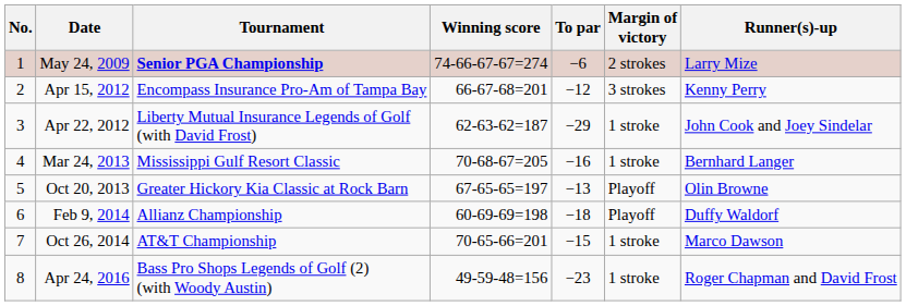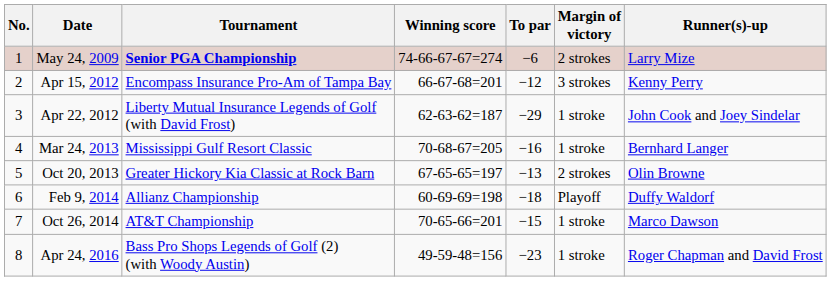 <table class="wikitable" style="font-size:95%;">
 <tr>
 <th>No.</th>
 <th>Date</th>
 <th>Tournament</th>
 <th>Winning score</th>
 <th>To par</th>
 <th>Margin of<br>victory</th>
 <th>Runner(s)-up</th>
 </tr>
 <tr style="background:#e5d1cb;">
 <td align=center>1</td>
 <td align=right>May 24, <a href='#'>2009</a></td>
 <td><strong><a href='#'>Senior PGA Championship</a></strong></td>
 <td align=right>74-66-67-67=274</td>
 <td align=center>−6</td>
 <td>2 strokes</td>
 <td> <a href='#'>Larry Mize</a></td>
 </tr>
 <tr>
 <td align=center>2</td>
 <td align=right>Apr 15, <a href='#'>2012</a></td>
 <td><a href='#'>Encompass Insurance Pro-Am of Tampa Bay</a></td>
 <td align=right>66-67-68=201</td>
 <td align=center>−12</td>
 <td>3 strokes</td>
 <td> <a href='#'>Kenny Perry</a></td>
 </tr>
 <tr>
 <td align=center>3</td>
 <td align=right>Apr 22, 2012</td>
 <td><a href='#'>Liberty Mutual Insurance Legends of Golf</a><br>(with  <a href='#'>David Frost</a>)</td>
 <td align=right>62-63-62=187</td>
 <td align=center>−29</td>
 <td>1 stroke</td>
 <td> <a href='#'>John Cook</a> and  <a href='#'>Joey Sindelar</a></td>
 </tr>
 <tr>
 <td align=center>4</td>
 <td align=right>Mar 24, <a href='#'>2013</a></td>
 <td><a href='#'>Mississippi Gulf Resort Classic</a></td>
 <td align=right>70-68-67=205</td>
 <td align=center>−16</td>
 <td>1 stroke</td>
 <td> <a href='#'>Bernhard Langer</a></td>
 </tr>
 <tr>
 <td align=center>5</td>
 <td align=right>Oct 20, 2013</td>
 <td><a href='#'>Greater Hickory Kia Classic at Rock Barn</a></td>
 <td align=right>67-65-65=197</td>
 <td align=center>−13</td>
-<td>Playoff</td>
+<td>2 strokes</td>
 <td> <a href='#'>Olin Browne</a></td>
 </tr>
 <tr>
 <td align=center>6</td>
 <td align=right>Feb 9, <a href='#'>2014</a></td>
 <td><a href='#'>Allianz Championship</a></td>
 <td align=right>60-69-69=198</td>
 <td align=center>−18</td>
 <td>Playoff</td>
 <td> <a href='#'>Duffy Waldorf</a></td>
 </tr>
 <tr>
 <td align=center>7</td>
 <td align=right>Oct 26, 2014</td>
 <td><a href='#'>AT&T Championship</a></td>
 <td align=right>70-65-66=201</td>
 <td align=center>−15</td>
 <td>1 stroke</td>
 <td> <a href='#'>Marco Dawson</a></td>
 </tr>
 <tr>
 <td align=center>8</td>
 <td align=right>Apr 24, <a href='#'>2016</a></td>
 <td><a href='#'>Bass Pro Shops Legends of Golf</a> (2)<br>(with  <a href='#'>Woody Austin</a>)</td>
 <td align=right>49-59-48=156</td>
 <td align=center>−23</td>
 <td>1 stroke</td>
 <td> <a href='#'>Roger Chapman</a> and  <a href='#'>David Frost</a></td>
 </tr>
 </table>
